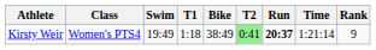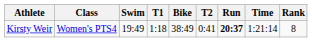 <table class="wikitable" style="font-size:90%">
 <tr>
 <th>Athlete</th>
 <th>Class</th>
 <th>Swim</th>
 <th>T1</th>
 <th>Bike</th>
 <th>T2</th>
 <th>Run</th>
 <th>Time</th>
 <th>Rank</th>
 </tr>
 <tr align="center">
 <td align="left"><a href='#'>Kirsty Weir</a></td>
 <td rowspan="2" align="left"><a href='#'>Women's PTS4</a></td>
 <td>19:49</td>
 <td>1:18</td>
 <td>38:49</td>
-<td style="background: lightgreen;">0:41</td>
+<td>0:41</td>
 <td><strong>20:37</strong></td>
 <td>1:21:14</td>
-<td>9</td>
+<td>8</td>
 </tr>
 </table>
